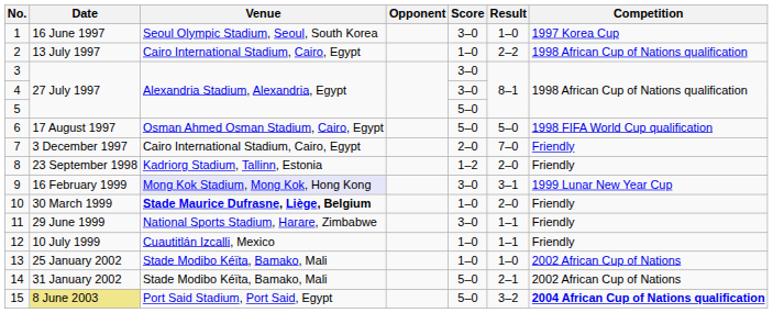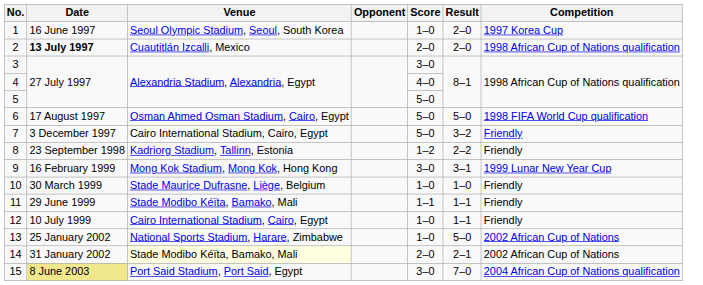 <table class="wikitable sortable">
 <tr>
 <th scope="col">No.</th>
 <th scope="col">Date</th>
 <th scope="col">Venue</th>
 <th scope="col">Opponent</th>
 <th scope="col">Score</th>
 <th scope="col">Result</th>
 <th scope="col">Competition</th>
 </tr>
 <tr>
 <td align="center">1</td>
 <td>16 June 1997</td>
 <td><a href='#'>Seoul Olympic Stadium</a>, <a href='#'>Seoul</a>, South Korea</td>
 <td></td>
-<td align="center">3–0</td>
 <td align="center">1–0</td>
+<td align="center">2–0</td>
 <td><a href='#'>1997 Korea Cup</a></td>
 </tr>
 <tr>
 <td align="center">2</td>
-<td>13 July 1997</td>
-<td><a href='#'>Cairo International Stadium</a>, <a href='#'>Cairo</a>, Egypt</td>
+<td><strong>13 July 1997</strong></td>
+<td><a href='#'>Cuautitlán Izcalli</a>, Mexico</td>
 <td></td>
-<td align="center">1–0</td>
-<td align=center>2–2</td>
+<td align="center">2–0</td>
+<td align="center">2–0</td>
 <td><a href='#'>1998 African Cup of Nations qualification</a></td>
 </tr>
 <tr>
 <td align="center">3</td>
 <td rowspan="3">27 July 1997</td>
 <td rowspan="3"><a href='#'>Alexandria Stadium</a>, <a href='#'>Alexandria</a>, Egypt</td>
 <td rowspan="3"></td>
 <td align="center">3–0</td>
 <td rowspan="3" align="center">8–1</td>
 <td rowspan="3">1998 African Cup of Nations qualification</td>
 </tr>
 <tr>
 <td align="center">4</td>
-<td align="center">3–0</td>
+<td align="center">4–0</td>
 </tr>
 <tr>
 <td align="center">5</td>
 <td align="center">5–0</td>
 </tr>
 <tr>
 <td align="center">6</td>
 <td>17 August 1997</td>
 <td><a href='#'>Osman Ahmed Osman Stadium</a>, <a href='#'>Cairo</a>, Egypt</td>
 <td></td>
 <td align="center">5–0</td>
 <td align="center">5–0</td>
 <td><a href='#'>1998 FIFA World Cup qualification</a></td>
 </tr>
 <tr>
 <td align="center">7</td>
 <td>3 December 1997</td>
 <td>Cairo International Stadium, Cairo, Egypt</td>
 <td></td>
-<td align="center">2–0</td>
-<td align="center">7–0</td>
+<td align="center">5–0</td>
+<td align="center">3–2</td>
 <td><a href='#'>Friendly</a></td>
 </tr>
 <tr>
 <td align="center">8</td>
 <td>23 September 1998</td>
 <td><a href='#'>Kadriorg Stadium</a>, <a href='#'>Tallinn</a>, Estonia</td>
 <td></td>
 <td align="center">1–2</td>
-<td align="center">2–0</td>
+<td align=center>2–2</td>
 <td>Friendly</td>
 </tr>
 <tr>
 <td align="center">9</td>
 <td>16 February 1999</td>
-<td style="background: lavender;"><a href='#'>Mong Kok Stadium</a>, <a href='#'>Mong Kok</a>, Hong Kong</td>
+<td><a href='#'>Mong Kok Stadium</a>, <a href='#'>Mong Kok</a>, Hong Kong</td>
 <td></td>
 <td align="center">3–0</td>
 <td align="center">3–1</td>
 <td><a href='#'>1999 Lunar New Year Cup</a></td>
 </tr>
 <tr>
 <td align="center">10</td>
 <td>30 March 1999</td>
-<td><strong><a href='#'>Stade Maurice Dufrasne</a>, <a href='#'>Liège</a>, Belgium</strong></td>
+<td><a href='#'>Stade Maurice Dufrasne</a>, <a href='#'>Liège</a>, Belgium</td>
 <td></td>
 <td align="center">1–0</td>
-<td align="center">2–0</td>
+<td align="center">1–0</td>
 <td>Friendly</td>
 </tr>
 <tr>
 <td align="center">11</td>
 <td>29 June 1999</td>
-<td><a href='#'>National Sports Stadium</a>, <a href='#'>Harare</a>, Zimbabwe</td>
+<td><a href='#'>Stade Modibo Kéïta</a>, <a href='#'>Bamako</a>, Mali</td>
 <td></td>
-<td align="center">3–0</td>
+<td align="center">1–1</td>
 <td align="center">1–1</td>
 <td>Friendly</td>
 </tr>
 <tr>
 <td align="center">12</td>
 <td>10 July 1999</td>
-<td><a href='#'>Cuautitlán Izcalli</a>, Mexico</td>
+<td><a href='#'>Cairo International Stadium</a>, <a href='#'>Cairo</a>, Egypt</td>
 <td></td>
 <td align="center">1–0</td>
 <td align="center">1–1</td>
 <td>Friendly</td>
 </tr>
 <tr>
 <td align="center">13</td>
 <td>25 January 2002</td>
-<td><a href='#'>Stade Modibo Kéïta</a>, <a href='#'>Bamako</a>, Mali</td>
+<td><a href='#'>National Sports Stadium</a>, <a href='#'>Harare</a>, Zimbabwe</td>
 <td></td>
 <td align="center">1–0</td>
-<td align="center">1–0</td>
+<td align="center">5–0</td>
 <td><a href='#'>2002 African Cup of Nations</a></td>
 </tr>
 <tr>
 <td align="center">14</td>
 <td>31 January 2002</td>
-<td>Stade Modibo Kéïta, Bamako, Mali</td>
+<td style="background: lightyellow;">Stade Modibo Kéïta, Bamako, Mali</td>
 <td></td>
-<td align="center">5–0</td>
+<td align="center">2–0</td>
 <td align="center">2–1</td>
 <td>2002 African Cup of Nations</td>
 </tr>
 <tr>
 <td align="center">15</td>
 <td style="background: khaki;">8 June 2003</td>
 <td><a href='#'>Port Said Stadium</a>, <a href='#'>Port Said</a>, Egypt</td>
 <td></td>
-<td align="center">5–0</td>
-<td align="center">3–2</td>
-<td><strong><a href='#'>2004 African Cup of Nations qualification</a></strong></td>
+<td align="center">3–0</td>
+<td align="center">7–0</td>
+<td><a href='#'>2004 African Cup of Nations qualification</a></td>
 </tr>
 </table>
